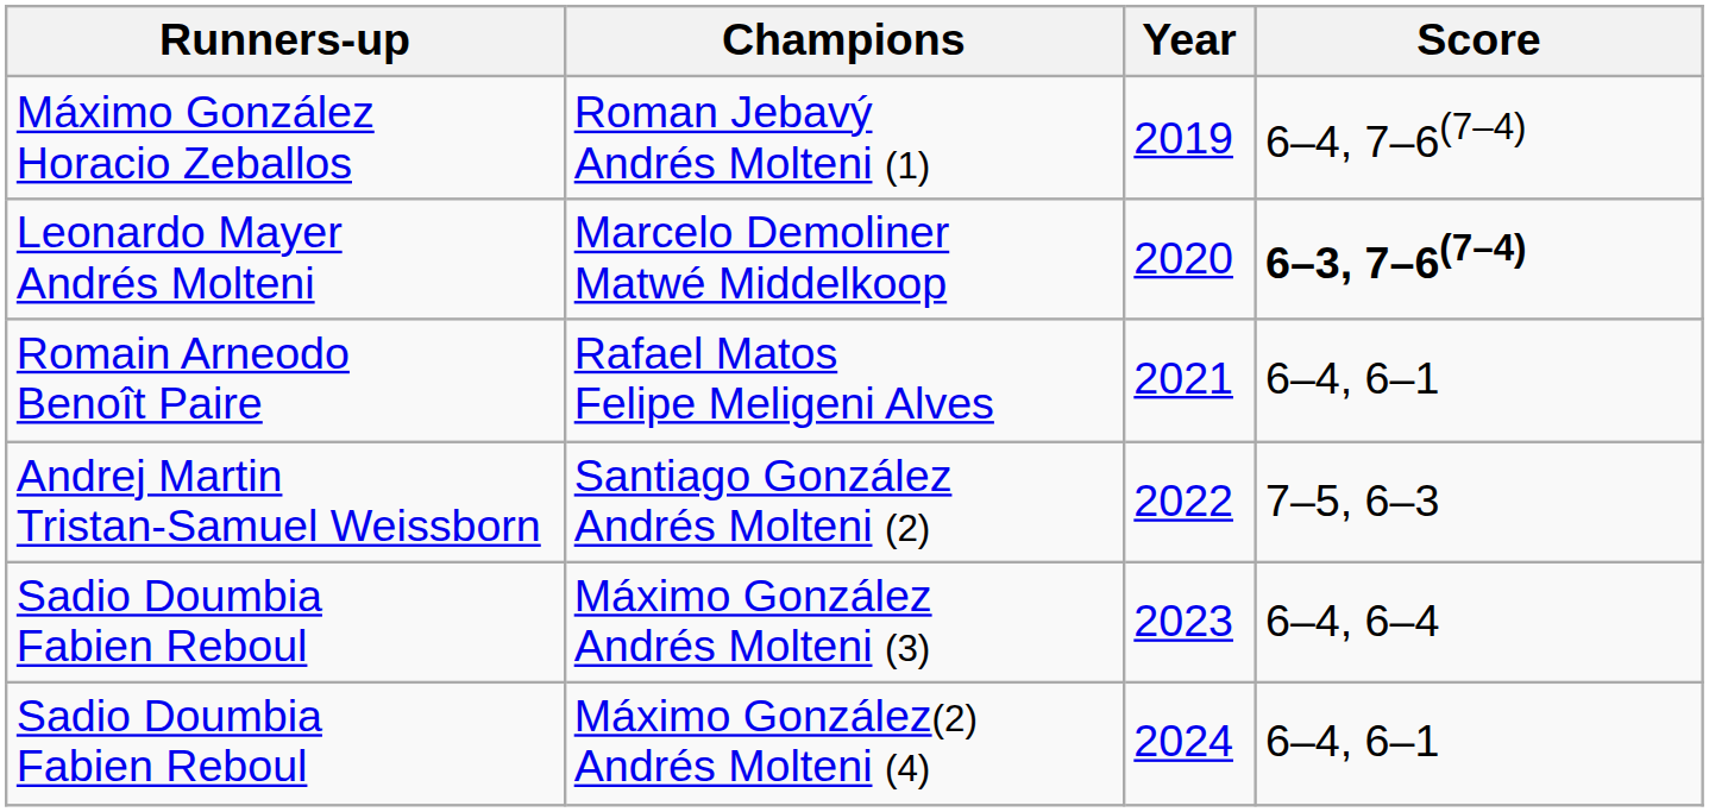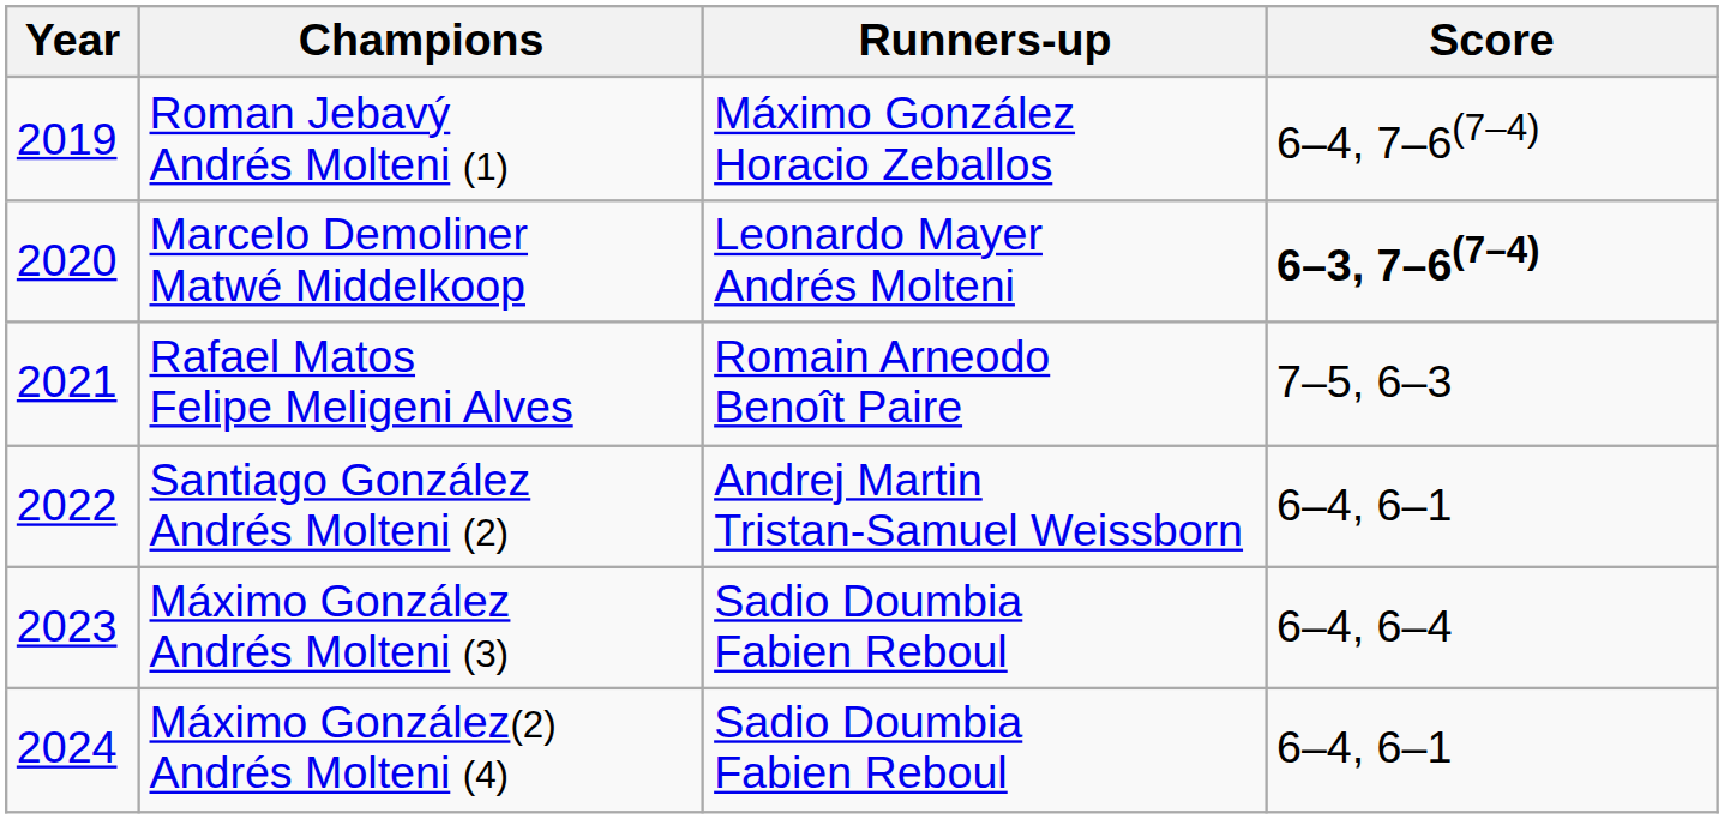 <table class="wikitable">
 <tr>
+<th style="width:40px">Year</th>
+<th style="width:200px">Champions</th>
 <th style="width:200px">Runners-up</th>
-<th style="width:200px">Champions</th>
-<th style="width:40px">Year</th>
 <th style="width:160px" class="unsortable">Score</th>
 </tr>
 <tr>
+<td><a href='#'>2019</a></td>
+<td> <a href='#'>Roman Jebavý</a> <br> <a href='#'>Andrés Molteni</a> <small>(1)</small></td>
 <td> <a href='#'>Máximo González</a> <br> <a href='#'>Horacio Zeballos</a></td>
-<td> <a href='#'>Roman Jebavý</a> <br> <a href='#'>Andrés Molteni</a> <small>(1)</small></td>
-<td><a href='#'>2019</a></td>
 <td>6–4, 7–6<sup>(7–4)</sup></td>
 </tr>
 <tr>
+<td><a href='#'>2020</a></td>
+<td> <a href='#'>Marcelo Demoliner</a> <br> <a href='#'>Matwé Middelkoop</a></td>
 <td> <a href='#'>Leonardo Mayer</a> <br> <a href='#'>Andrés Molteni</a></td>
-<td> <a href='#'>Marcelo Demoliner</a> <br> <a href='#'>Matwé Middelkoop</a></td>
-<td><a href='#'>2020</a></td>
 <td><strong>6–3, 7–6<sup>(7–4)</sup></strong></td>
 </tr>
 <tr>
+<td><a href='#'>2021</a></td>
+<td> <a href='#'>Rafael Matos</a> <br> <a href='#'>Felipe Meligeni Alves</a></td>
 <td> <a href='#'>Romain Arneodo</a> <br> <a href='#'>Benoît Paire</a></td>
-<td> <a href='#'>Rafael Matos</a> <br> <a href='#'>Felipe Meligeni Alves</a></td>
-<td><a href='#'>2021</a></td>
+<td>7–5, 6–3</td>
+</tr>
+<tr>
+<td><a href='#'>2022</a></td>
+<td> <a href='#'>Santiago González</a> <br> <a href='#'>Andrés Molteni</a> <small>(2)</small></td>
+<td> <a href='#'>Andrej Martin</a> <br> <a href='#'>Tristan-Samuel Weissborn</a></td>
 <td>6–4, 6–1</td>
 </tr>
 <tr>
-<td> <a href='#'>Andrej Martin</a> <br> <a href='#'>Tristan-Samuel Weissborn</a></td>
-<td> <a href='#'>Santiago González</a> <br> <a href='#'>Andrés Molteni</a> <small>(2)</small></td>
-<td><a href='#'>2022</a></td>
-<td>7–5, 6–3</td>
-</tr>
-<tr>
+<td><a href='#'>2023</a></td>
+<td> <a href='#'>Máximo González</a> <br> <a href='#'>Andrés Molteni</a> <small>(3)</small></td>
 <td> <a href='#'>Sadio Doumbia</a> <br> <a href='#'>Fabien Reboul</a></td>
-<td> <a href='#'>Máximo González</a> <br> <a href='#'>Andrés Molteni</a> <small>(3)</small></td>
-<td><a href='#'>2023</a></td>
 <td>6–4, 6–4</td>
 </tr>
 <tr>
+<td><a href='#'>2024</a></td>
+<td> <a href='#'>Máximo González</a><small>(2)</small><br> <a href='#'>Andrés Molteni</a> <small>(4)</small></td>
 <td> <a href='#'>Sadio Doumbia</a> <br> <a href='#'>Fabien Reboul</a></td>
-<td> <a href='#'>Máximo González</a><small>(2)</small><br> <a href='#'>Andrés Molteni</a> <small>(4)</small></td>
-<td><a href='#'>2024</a></td>
 <td>6–4, 6–1</td>
 </tr>
 </table>
